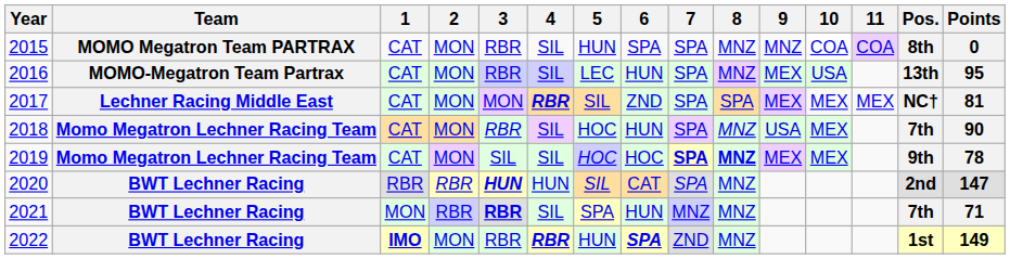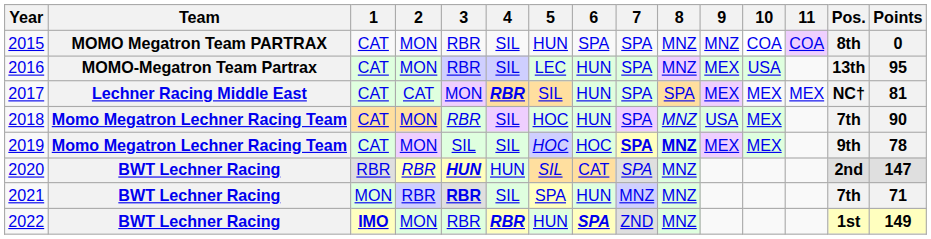 <table class="wikitable" border="1" style="text-align:center; font-size:90%;">
 <tr>
 <th>Year</th>
 <th>Team</th>
 <th>1</th>
 <th>2</th>
 <th>3</th>
 <th>4</th>
 <th>5</th>
 <th>6</th>
 <th>7</th>
 <th>8</th>
 <th>9</th>
 <th>10</th>
 <th>11</th>
 <th>Pos.</th>
 <th>Points</th>
 </tr>
 <tr>
 <td><a href='#'>2015</a></td>
 <th>MOMO Megatron Team PARTRAX</th>
 <td style="background:#;"><a href='#'>CAT</a><br></td>
 <td style="background:#;"><a href='#'>MON</a><br></td>
 <td style="background:#;"><a href='#'>RBR</a><br></td>
 <td style="background:#;"><a href='#'>SIL</a><br></td>
 <td style="background:#;"><a href='#'>HUN</a><br></td>
 <td style="background:#;"><a href='#'>SPA</a><br></td>
 <td style="background:#;"><a href='#'>SPA</a><br></td>
 <td style="background:#;"><a href='#'>MNZ</a><br></td>
 <td style="background:#;"><a href='#'>MNZ</a><br></td>
 <td style="background:#FFFFFF;"><a href='#'>COA</a><br></td>
 <td style="background:#EFCFFF;"><a href='#'>COA</a><br></td>
 <th>8th</th>
 <th>0</th>
 </tr>
 <tr>
 <td><a href='#'>2016</a></td>
 <th>MOMO-Megatron Team Partrax</th>
 <td style="background:#DFFFDF;"><a href='#'>CAT</a><br></td>
 <td style="background:#DFFFDF;"><a href='#'>MON</a><br></td>
 <td style="background:#CFCFFF;"><a href='#'>RBR</a><br></td>
 <td style="background:#CFCFFF;"><a href='#'>SIL</a><br></td>
 <td style="background:#DFFFDF;"><a href='#'>LEC</a><br></td>
 <td style="background:#DFFFDF;"><a href='#'>HUN</a><br></td>
 <td style="background:#DFFFDF;"><a href='#'>SPA</a><br></td>
 <td style="background:#EFCFFF;"><a href='#'>MNZ</a><br></td>
 <td style="background:#DFFFDF;"><a href='#'>MEX</a><br></td>
 <td style="background:#DFFFDF;"><a href='#'>USA</a><br></td>
 <td></td>
 <th>13th</th>
 <th>95</th>
 </tr>
 <tr>
 <td><a href='#'>2017</a></td>
 <th><a href='#'>Lechner Racing Middle East</a></th>
 <td style="background:#DFFFDF;"><a href='#'>CAT</a><br></td>
-<td style="background:#DFFFDF;"><a href='#'>MON</a><br></td>
+<td style="background:#DFFFDF;"><a href='#'>CAT</a><br></td>
 <td style="background:#EFCFFF;"><a href='#'>MON</a><br></td>
 <td style="background:#FFDF9F;"><strong><em><a href='#'>RBR</a></em><br></strong></td>
 <td style="background:#FFDF9F;"><a href='#'>SIL</a><br></td>
-<td style="background:#DFFFDF;"><a href='#'>ZND</a><br></td>
+<td style="background:#DFFFDF;"><a href='#'>HUN</a><br></td>
 <td style="background:#DFFFDF;"><a href='#'>SPA</a><br></td>
 <td style="background:#FFDF9F;"><a href='#'>SPA</a><br></td>
 <td style="background:#EFCFFF;"><a href='#'>MEX</a><br></td>
 <td style="background:#;"><a href='#'>MEX</a></td>
 <td style="background:#;"><a href='#'>MEX</a></td>
 <th>NC†</th>
 <th>81</th>
 </tr>
 <tr>
 <td><a href='#'>2018</a></td>
 <th><a href='#'>Momo Megatron Lechner Racing Team</a></th>
 <td style="background:#FFDF9F;"><a href='#'>CAT</a><br></td>
 <td style="background:#FFDF9F;"><a href='#'>MON</a><br></td>
 <td style="background:#DFFFDF;"><em><a href='#'>RBR</a></em><br></td>
 <td style="background:#EFCFFF;"><a href='#'>SIL</a><br></td>
 <td style="background:#DFFFDF;"><a href='#'>HOC</a><br></td>
 <td style="background:#DFFFDF;"><a href='#'>HUN</a><br></td>
 <td style="background:#EFCFFF;"><a href='#'>SPA</a><br></td>
 <td style="background:#DFFFDF;"><em><a href='#'>MNZ</a></em><br></td>
 <td style="background:#DFFFDF;"><a href='#'>USA</a><br></td>
 <td style="background:#DFFFDF;"><a href='#'>MEX</a><br></td>
 <td></td>
 <th>7th</th>
 <th>90</th>
 </tr>
 <tr>
 <td><a href='#'>2019</a></td>
 <th><a href='#'>Momo Megatron Lechner Racing Team</a></th>
 <td style="background:#DFFFDF;"><a href='#'>CAT</a><br></td>
 <td style="background:#EFCFFF;"><a href='#'>MON</a><br></td>
 <td style="background:#DFFFDF;"><a href='#'>SIL</a><br></td>
 <td style="background:#DFFFDF;"><a href='#'>SIL</a><br></td>
 <td style="background:#CFCFFF;"><em><a href='#'>HOC</a></em><br></td>
 <td style="background:#DFFFDF;"><a href='#'>HOC</a><br></td>
 <td style="background:#FFFFBF;"><strong><a href='#'>SPA</a></strong><br></td>
 <td style="background:#DFFFDF;"><strong><a href='#'>MNZ</a><br></strong></td>
 <td style="background:#EFCFFF;"><a href='#'>MEX</a><br></td>
 <td style="background:#DFFFDF;"><a href='#'>MEX</a><br></td>
 <td></td>
 <th>9th</th>
 <th>78</th>
 </tr>
 <tr>
 <td><a href='#'>2020</a></td>
 <th><a href='#'>BWT Lechner Racing</a></th>
 <td style="background:#DFDFDF;"><a href='#'>RBR</a><br></td>
 <td style="background:#FFFFBF;"><em><a href='#'>RBR</a></em><br></td>
 <td style="background:#FFFFBF;"><strong><em><a href='#'>HUN</a></em></strong><br></td>
 <td style="background:#DFFFDF;"><a href='#'>HUN</a><br></td>
 <td style="background:#FFDF9F;"><em><a href='#'>SIL</a></em><br></td>
 <td style="background:#FFDF9F;"><a href='#'>CAT</a><br></td>
 <td style="background:#DFDFDF;"><em><a href='#'>SPA</a></em><br></td>
 <td style="background:#DFFFDF;"><a href='#'>MNZ</a><br></td>
 <td></td>
 <td></td>
 <td></td>
 <th style="background:#DFDFDF;">2nd</th>
 <th style="background:#DFDFDF;">147</th>
 </tr>
 <tr>
 <td><a href='#'>2021</a></td>
 <th><a href='#'>BWT Lechner Racing</a></th>
 <td style="background:#DFFFDF;"><a href='#'>MON</a><br></td>
 <td style="background:#CFCFFF;"><a href='#'>RBR</a><br></td>
 <td style="background:#DFDFDF;"><strong><a href='#'>RBR</a></strong><br></td>
 <td style="background:#DFFFDF;"><a href='#'>SIL</a><br></td>
 <td style="background:#FFFFBF;"><a href='#'>SPA</a><br></td>
 <td style="background:#DFFFDF;"><a href='#'>HUN</a><br></td>
 <td style="background:#CFCFFF;"><a href='#'>MNZ</a><br></td>
 <td style="background:#DFFFDF;"><a href='#'>MNZ</a><br></td>
 <td></td>
 <td></td>
 <td></td>
 <th>7th</th>
 <th>71</th>
 </tr>
 <tr>
 <td><a href='#'>2022</a></td>
 <th><a href='#'>BWT Lechner Racing</a></th>
 <td style="background:#FFFFBF;"><strong><a href='#'>IMO</a></strong><br></td>
 <td style="background:#DFFFDF;"><a href='#'>MON</a><br></td>
 <td style="background:#DFFFDF;"><a href='#'>RBR</a><br></td>
 <td style="background:#FFFFBF;"><strong><em><a href='#'>RBR</a></em></strong><br></td>
 <td style="background:#DFFFDF;"><a href='#'>HUN</a><br></td>
 <td style="background:#FFFFBF;"><strong><em><a href='#'>SPA</a></em></strong><br></td>
 <td style="background:#DFDFDF;"><a href='#'>ZND</a><br></td>
 <td style="background:#DFFFDF;"><a href='#'>MNZ</a><br></td>
 <td></td>
 <td></td>
 <td></td>
 <th style="background:#FFFFBF;">1st</th>
 <th style="background:#FFFFBF;">149</th>
 </tr>
 </table>
